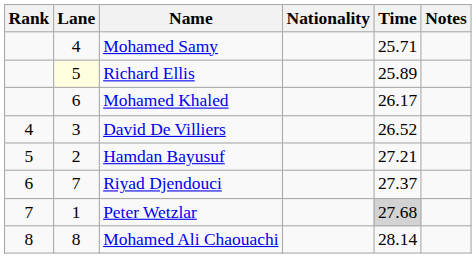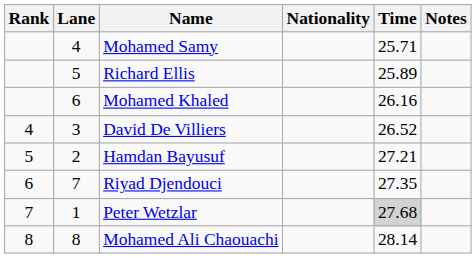 <table class="wikitable sortable" style="text-align:center">
 <tr>
 <th>Rank</th>
 <th>Lane</th>
 <th>Name</th>
 <th>Nationality</th>
 <th>Time</th>
 <th>Notes</th>
 </tr>
 <tr>
 <td></td>
 <td>4</td>
 <td align=left><a href='#'>Mohamed Samy</a></td>
 <td align=left></td>
 <td>25.71</td>
 <td></td>
 </tr>
 <tr>
 <td></td>
-<td style="background: lightyellow;">5</td>
+<td>5</td>
 <td align=left><a href='#'>Richard Ellis</a></td>
 <td align=left></td>
 <td>25.89</td>
 <td></td>
 </tr>
 <tr>
 <td></td>
 <td>6</td>
 <td align=left><a href='#'>Mohamed Khaled</a></td>
 <td align=left></td>
-<td>26.17</td>
+<td>26.16</td>
 <td></td>
 </tr>
 <tr>
 <td>4</td>
 <td>3</td>
 <td align=left><a href='#'>David De Villiers</a></td>
 <td align=left></td>
 <td>26.52</td>
 <td></td>
 </tr>
 <tr>
 <td>5</td>
 <td>2</td>
 <td align=left><a href='#'>Hamdan Bayusuf</a></td>
 <td align=left></td>
 <td>27.21</td>
 <td></td>
 </tr>
 <tr>
 <td>6</td>
 <td>7</td>
 <td align=left><a href='#'>Riyad Djendouci</a></td>
 <td align=left></td>
-<td>27.37</td>
+<td>27.35</td>
 <td></td>
 </tr>
 <tr>
 <td>7</td>
 <td>1</td>
 <td align=left><a href='#'>Peter Wetzlar</a></td>
 <td align=left></td>
 <td style="background: lightgrey;">27.68</td>
 <td></td>
 </tr>
 <tr>
 <td>8</td>
 <td>8</td>
 <td align=left><a href='#'>Mohamed Ali Chaouachi</a></td>
 <td align=left></td>
 <td>28.14</td>
 <td></td>
 </tr>
 </table>
